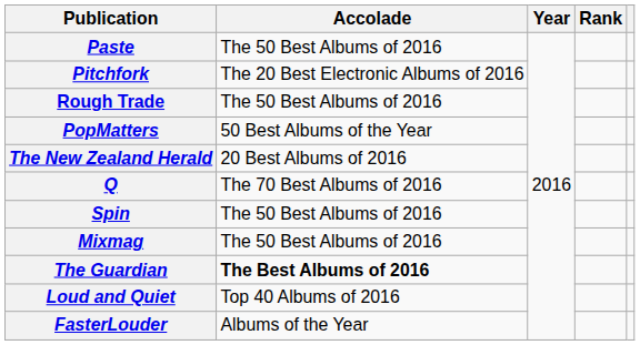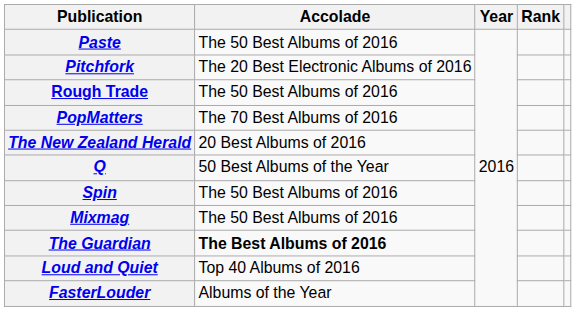 <table class="sortable wikitable plainrowheaders">
 <tr>
 <th>Publication</th>
 <th>Accolade</th>
 <th>Year</th>
 <th>Rank</th>
 <th class="unsortable"></th>
 </tr>
 <tr>
 <th scope="row"><em><a href='#'>Paste</a></em></th>
 <td>The 50 Best Albums of 2016</td>
 <td rowspan="11">2016</td>
 <td></td>
 <td></td>
 </tr>
 <tr>
 <th scope="row"><em><a href='#'>Pitchfork</a></em></th>
 <td>The 20 Best Electronic Albums of 2016</td>
 <td></td>
 <td></td>
 </tr>
 <tr>
 <th scope="row"><a href='#'>Rough Trade</a></th>
 <td>The 50 Best Albums of 2016</td>
 <td></td>
 <td></td>
 </tr>
 <tr>
 <th scope="row"><em><a href='#'>PopMatters</a></em></th>
-<td>50 Best Albums of the Year</td>
+<td>The 70 Best Albums of 2016</td>
 <td></td>
 <td></td>
 </tr>
 <tr>
 <th scope="row"><em><a href='#'>The New Zealand Herald</a></em></th>
 <td>20 Best Albums of 2016</td>
 <td></td>
 <td></td>
 </tr>
 <tr>
 <th scope="row"><a href='#'><em>Q</em></a></th>
-<td>The 70 Best Albums of 2016</td>
+<td>50 Best Albums of the Year</td>
 <td></td>
 <td></td>
 </tr>
 <tr>
 <th scope="row"><a href='#'><em>Spin</em></a></th>
 <td>The 50 Best Albums of 2016</td>
 <td></td>
 <td></td>
 </tr>
 <tr>
 <th scope="row"><em><a href='#'>Mixmag</a></em></th>
 <td>The 50 Best Albums of 2016</td>
 <td></td>
 <td></td>
 </tr>
 <tr>
 <th scope="row"><em><a href='#'>The Guardian</a></em></th>
 <td><strong>The Best Albums of 2016</strong></td>
 <td></td>
 <td></td>
 </tr>
 <tr>
 <th scope="row"><em><a href='#'>Loud and Quiet</a></em></th>
 <td>Top 40 Albums of 2016</td>
 <td></td>
 <td></td>
 </tr>
 <tr>
 <th scope="row"><em><a href='#'>FasterLouder</a></em></th>
 <td>Albums of the Year</td>
 <td></td>
 <td></td>
 </tr>
 </table>
